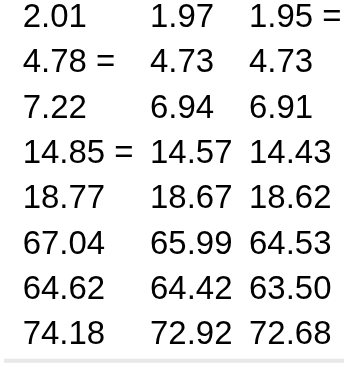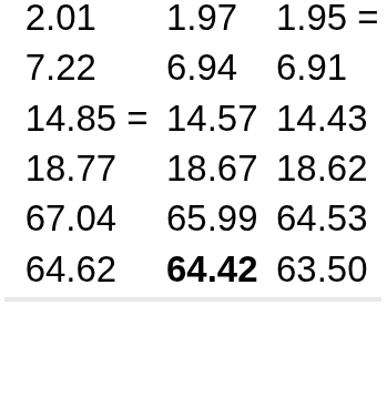 <table>
 <tr>
 <td></td>
 <td></td>
 <td>2.01</td>
 <td></td>
 <td>1.97</td>
 <td></td>
 <td>1.95 =</td>
-</tr>
-<tr>
-<td></td>
-<td></td>
-<td>4.78 =<strong></strong></td>
-<td></td>
-<td>4.73 </td>
-<td></td>
-<td>4.73</td>
 </tr>
 <tr>
 <td></td>
 <td></td>
 <td>7.22 </td>
 <td></td>
 <td>6.94 </td>
 <td></td>
 <td>6.91 </td>
 </tr>
 <tr>
 <td></td>
 <td></td>
 <td>14.85 =</td>
 <td></td>
 <td>14.57 <strong></strong></td>
 <td></td>
 <td>14.43 </td>
 </tr>
 <tr>
 <td></td>
 <td></td>
 <td>18.77</td>
 <td></td>
 <td>18.67 </td>
 <td></td>
 <td>18.62</td>
 </tr>
 <tr>
 <td></td>
 <td></td>
 <td>67.04 </td>
 <td></td>
 <td>65.99 </td>
 <td></td>
 <td>64.53</td>
 </tr>
 <tr>
 <td></td>
 <td></td>
 <td>64.62</td>
 <td></td>
-<td>64.42 </td>
+<td><strong>64.42 </strong></td>
 <td></td>
 <td>63.50 </td>
-</tr>
-<tr>
-<td></td>
-<td></td>
-<td>74.18 </td>
-<td></td>
-<td>72.92 </td>
-<td></td>
-<td>72.68 </td>
 </tr>
 <tr bgcolor=e8e8e8>
 <td colspan=7></td>
 </tr>
 </table>
